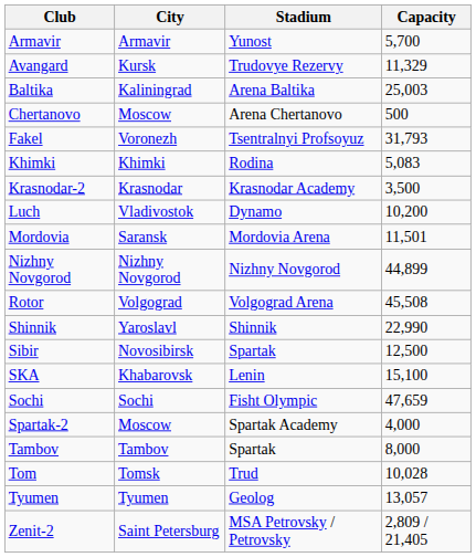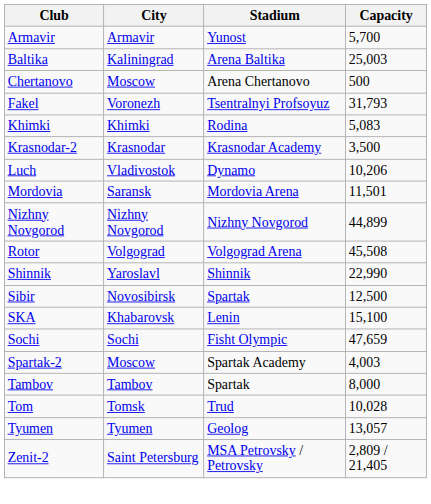 <table class="wikitable sortable" width="55%">
 <tr>
 <th>Club</th>
 <th>City</th>
 <th>Stadium</th>
 <th data-sort-type="number">Capacity</th>
 </tr>
 <tr>
 <td><a href='#'>Armavir</a></td>
 <td><a href='#'>Armavir</a></td>
 <td><a href='#'>Yunost</a></td>
 <td>5,700</td>
-</tr>
-<tr>
-<td><a href='#'>Avangard</a></td>
-<td><a href='#'>Kursk</a></td>
-<td><a href='#'>Trudovye Rezervy</a></td>
-<td>11,329</td>
 </tr>
 <tr>
 <td><a href='#'>Baltika</a></td>
 <td><a href='#'>Kaliningrad</a></td>
 <td><a href='#'>Arena Baltika</a></td>
 <td>25,003</td>
 </tr>
 <tr>
 <td><a href='#'>Chertanovo</a></td>
 <td><a href='#'>Moscow</a></td>
 <td>Arena Chertanovo</td>
 <td>500</td>
 </tr>
 <tr>
 <td><a href='#'>Fakel</a></td>
 <td><a href='#'>Voronezh</a></td>
 <td><a href='#'>Tsentralnyi Profsoyuz</a></td>
 <td>31,793</td>
 </tr>
 <tr>
 <td><a href='#'>Khimki</a></td>
 <td><a href='#'>Khimki</a></td>
 <td><a href='#'>Rodina</a></td>
 <td>5,083</td>
 </tr>
 <tr>
 <td><a href='#'>Krasnodar-2</a></td>
 <td><a href='#'>Krasnodar</a></td>
 <td><a href='#'>Krasnodar Academy</a></td>
 <td>3,500</td>
 </tr>
 <tr>
 <td><a href='#'>Luch</a></td>
 <td><a href='#'>Vladivostok</a></td>
 <td><a href='#'>Dynamo</a></td>
-<td>10,200</td>
+<td>10,206</td>
 </tr>
 <tr>
 <td><a href='#'>Mordovia</a></td>
 <td><a href='#'>Saransk</a></td>
 <td><a href='#'>Mordovia Arena</a></td>
 <td>11,501</td>
 </tr>
 <tr>
 <td><a href='#'>Nizhny Novgorod</a></td>
 <td><a href='#'>Nizhny Novgorod</a></td>
 <td><a href='#'>Nizhny Novgorod</a></td>
 <td>44,899</td>
 </tr>
 <tr>
 <td><a href='#'>Rotor</a></td>
 <td><a href='#'>Volgograd</a></td>
 <td><a href='#'>Volgograd Arena</a></td>
 <td>45,508</td>
 </tr>
 <tr>
 <td><a href='#'>Shinnik</a></td>
 <td><a href='#'>Yaroslavl</a></td>
 <td><a href='#'>Shinnik</a></td>
 <td>22,990</td>
 </tr>
 <tr>
 <td><a href='#'>Sibir</a></td>
 <td><a href='#'>Novosibirsk</a></td>
 <td><a href='#'>Spartak</a></td>
 <td>12,500</td>
 </tr>
 <tr>
 <td><a href='#'>SKA</a></td>
 <td><a href='#'>Khabarovsk</a></td>
 <td><a href='#'>Lenin</a></td>
 <td>15,100</td>
 </tr>
 <tr>
 <td><a href='#'>Sochi</a></td>
 <td><a href='#'>Sochi</a></td>
 <td><a href='#'>Fisht Olympic</a></td>
 <td>47,659</td>
 </tr>
 <tr>
 <td><a href='#'>Spartak-2</a></td>
 <td><a href='#'>Moscow</a></td>
 <td>Spartak Academy</td>
-<td>4,000</td>
+<td>4,003</td>
 </tr>
 <tr>
 <td><a href='#'>Tambov</a></td>
 <td><a href='#'>Tambov</a></td>
 <td>Spartak</td>
 <td>8,000</td>
 </tr>
 <tr>
 <td><a href='#'>Tom</a></td>
 <td><a href='#'>Tomsk</a></td>
 <td><a href='#'>Trud</a></td>
 <td>10,028</td>
 </tr>
 <tr>
 <td><a href='#'>Tyumen</a></td>
 <td><a href='#'>Tyumen</a></td>
 <td><a href='#'>Geolog</a></td>
 <td>13,057</td>
 </tr>
 <tr>
 <td><a href='#'>Zenit-2</a></td>
 <td><a href='#'>Saint Petersburg</a></td>
 <td><a href='#'>MSA Petrovsky</a> / <a href='#'>Petrovsky</a></td>
 <td>2,809 / 21,405</td>
 </tr>
 </table>
